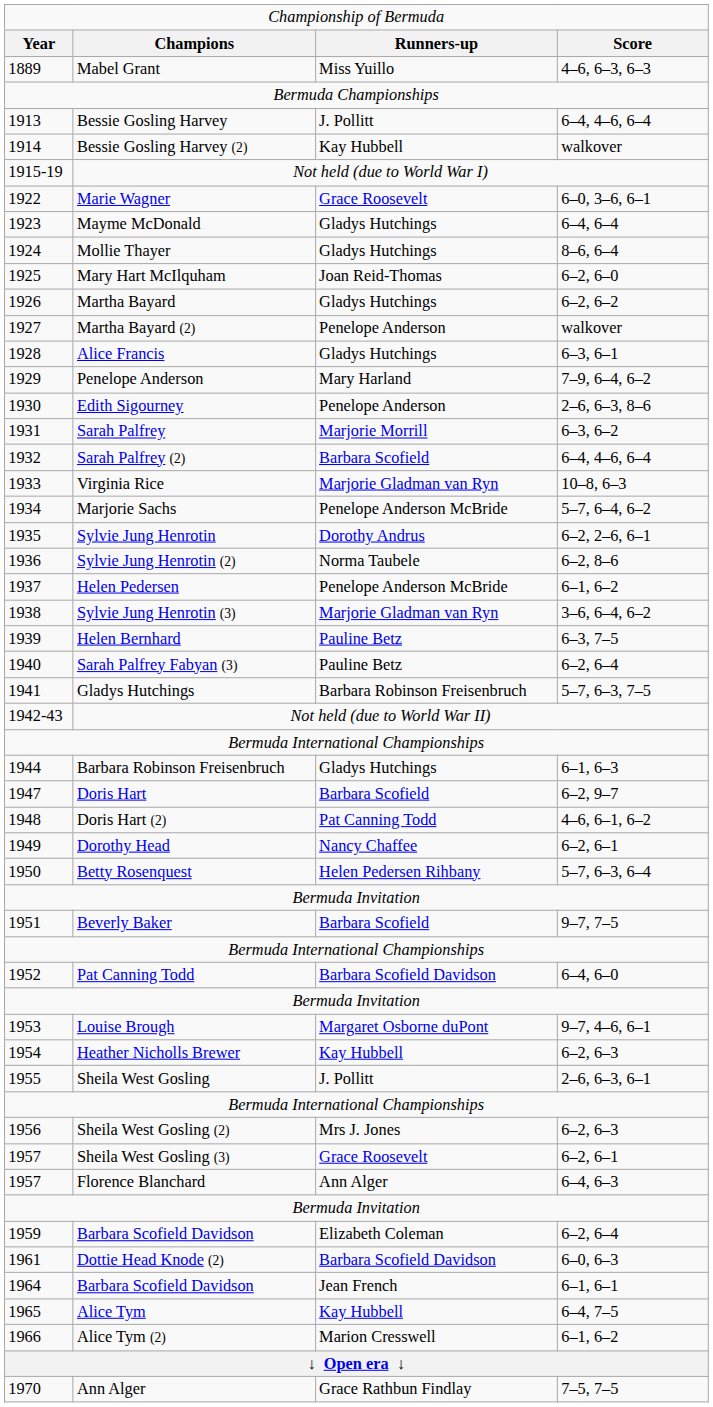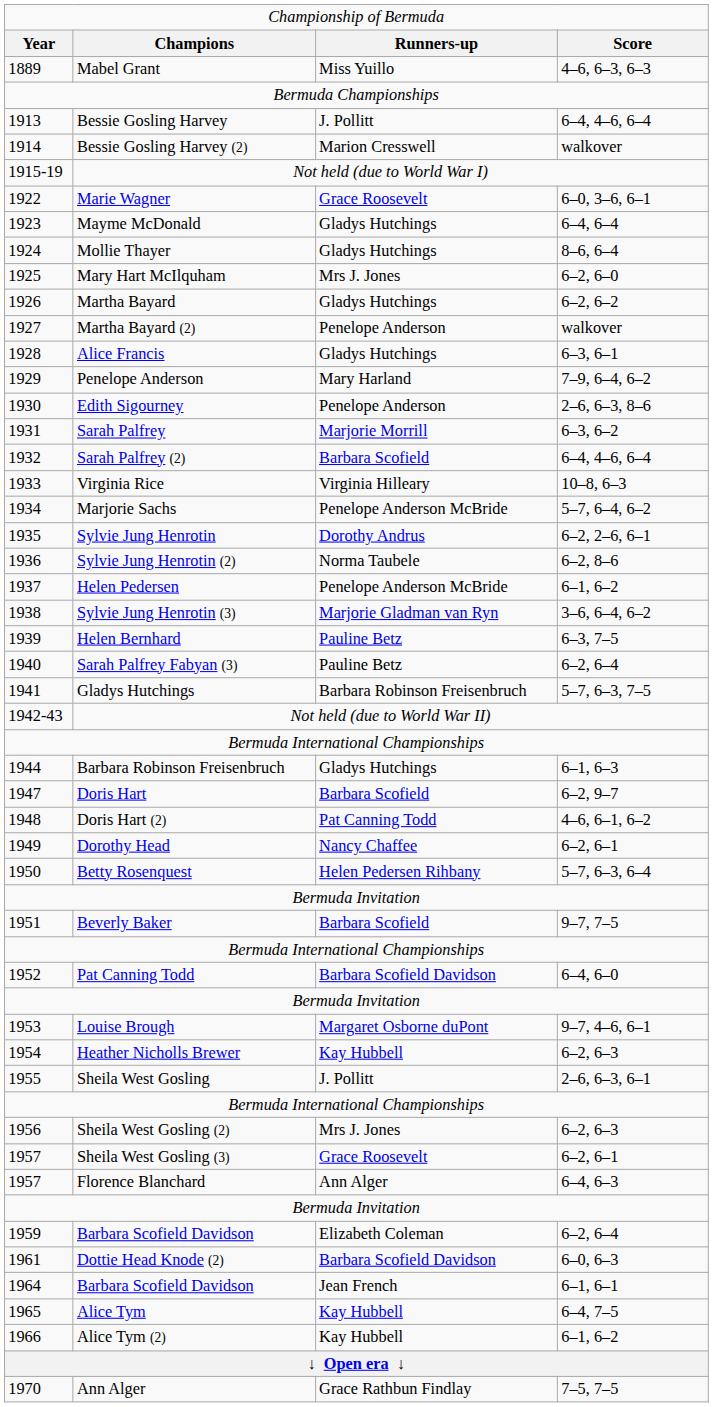 <table class="wikitable">
 <tr>
 <td colspan=4 align=center><em>Championship of Bermuda</em></td>
 </tr>
 <tr>
 <th style="width:60px;">Year</th>
 <th style="width:230px;">Champions</th>
 <th style="width:230px;">Runners-up</th>
 <th style="width:140px;">Score</th>
 </tr>
 <tr>
 <td>1889</td>
 <td> Mabel Grant</td>
 <td> Miss Yuillo</td>
 <td>4–6, 6–3, 6–3</td>
 </tr>
 <tr>
 <td colspan=4 align=center><em>Bermuda Championships</em></td>
 </tr>
 <tr>
 <td>1913</td>
 <td> Bessie Gosling Harvey</td>
 <td> J. Pollitt</td>
 <td>6–4, 4–6, 6–4</td>
 </tr>
 <tr>
 <td>1914</td>
 <td> Bessie Gosling Harvey <small>(2)</small></td>
-<td> Kay Hubbell</td>
+<td> Marion Cresswell</td>
 <td>walkover</td>
 </tr>
 <tr>
 <td>1915-19</td>
 <td colspan=4 align=center><em>Not held (due to World War I)</em></td>
 </tr>
 <tr>
 <td>1922</td>
 <td>  <a href='#'>Marie Wagner</a></td>
 <td> <a href='#'>Grace Roosevelt</a></td>
 <td>6–0, 3–6, 6–1</td>
 </tr>
 <tr>
 <td>1923</td>
 <td> Mayme McDonald</td>
 <td> Gladys Hutchings</td>
 <td>6–4, 6–4</td>
 </tr>
 <tr>
 <td>1924</td>
 <td> Mollie Thayer</td>
 <td> Gladys Hutchings</td>
 <td>8–6, 6–4</td>
 </tr>
 <tr>
 <td>1925</td>
 <td>  Mary Hart McIlquham</td>
-<td> Joan Reid-Thomas</td>
+<td> Mrs J. Jones</td>
 <td>6–2, 6–0</td>
 </tr>
 <tr>
 <td>1926</td>
 <td> Martha Bayard</td>
 <td> Gladys Hutchings</td>
 <td>6–2, 6–2</td>
 </tr>
 <tr>
 <td>1927</td>
 <td> Martha Bayard <small>(2)</small></td>
 <td> Penelope Anderson</td>
 <td>walkover</td>
 </tr>
 <tr>
 <td>1928</td>
 <td>  <a href='#'>Alice Francis</a></td>
 <td> Gladys Hutchings</td>
 <td>6–3, 6–1</td>
 </tr>
 <tr>
 <td>1929</td>
 <td>  Penelope Anderson</td>
 <td> Mary Harland</td>
 <td>7–9, 6–4, 6–2</td>
 </tr>
 <tr>
 <td>1930</td>
 <td>  <a href='#'>Edith Sigourney</a></td>
 <td> Penelope Anderson</td>
 <td>2–6, 6–3, 8–6</td>
 </tr>
 <tr>
 <td>1931</td>
 <td>  <a href='#'>Sarah Palfrey</a></td>
 <td> <a href='#'>Marjorie Morrill</a></td>
 <td>6–3, 6–2</td>
 </tr>
 <tr>
 <td>1932</td>
 <td>  <a href='#'>Sarah Palfrey</a> <small>(2)</small></td>
 <td> <a href='#'>Barbara Scofield</a></td>
 <td>6–4, 4–6, 6–4</td>
 </tr>
 <tr>
 <td>1933</td>
 <td>  Virginia Rice</td>
-<td> <a href='#'>Marjorie Gladman van Ryn</a></td>
+<td>  Virginia Hilleary</td>
 <td>10–8, 6–3</td>
 </tr>
 <tr>
 <td>1934</td>
 <td>  Marjorie Sachs</td>
 <td> Penelope Anderson McBride</td>
 <td>5–7, 6–4, 6–2</td>
 </tr>
 <tr>
 <td>1935</td>
 <td> <a href='#'>Sylvie Jung Henrotin</a></td>
 <td>  <a href='#'>Dorothy Andrus</a></td>
 <td>6–2, 2–6, 6–1</td>
 </tr>
 <tr>
 <td>1936</td>
 <td> <a href='#'>Sylvie Jung Henrotin</a> <small>(2)</small></td>
 <td>  Norma Taubele</td>
 <td>6–2, 8–6</td>
 </tr>
 <tr>
 <td>1937</td>
 <td> <a href='#'>Helen Pedersen</a></td>
 <td> Penelope Anderson McBride</td>
 <td>6–1, 6–2</td>
 </tr>
 <tr>
 <td>1938</td>
 <td> <a href='#'>Sylvie Jung Henrotin</a> <small>(3)</small></td>
 <td> <a href='#'>Marjorie Gladman van Ryn</a></td>
 <td>3–6, 6–4, 6–2</td>
 </tr>
 <tr>
 <td>1939</td>
 <td> <a href='#'>Helen Bernhard</a></td>
 <td> <a href='#'>Pauline Betz</a></td>
 <td>6–3, 7–5</td>
 </tr>
 <tr>
 <td>1940</td>
 <td> <a href='#'>Sarah Palfrey Fabyan</a> <small>(3)</small></td>
 <td> Pauline Betz</td>
 <td>6–2, 6–4</td>
 </tr>
 <tr>
 <td>1941</td>
 <td> Gladys Hutchings</td>
 <td> Barbara Robinson Freisenbruch</td>
 <td>5–7, 6–3, 7–5</td>
 </tr>
 <tr>
 <td>1942-43</td>
 <td colspan=4 align=center><em>Not held (due to World War II)</em></td>
 </tr>
 <tr>
 <td colspan=4 align=center><em>Bermuda International Championships</em></td>
 </tr>
 <tr>
 <td>1944</td>
 <td> Barbara Robinson Freisenbruch</td>
 <td> Gladys Hutchings</td>
 <td>6–1, 6–3</td>
 </tr>
 <tr>
 <td>1947</td>
 <td> <a href='#'>Doris Hart</a></td>
 <td> <a href='#'>Barbara Scofield</a></td>
 <td>6–2, 9–7</td>
 </tr>
 <tr>
 <td>1948</td>
 <td> Doris Hart <small>(2)</small></td>
 <td> <a href='#'>Pat Canning Todd</a></td>
 <td>4–6, 6–1, 6–2</td>
 </tr>
 <tr>
 <td>1949</td>
 <td> <a href='#'>Dorothy Head</a></td>
 <td> <a href='#'>Nancy Chaffee</a></td>
 <td>6–2, 6–1</td>
 </tr>
 <tr>
 <td>1950</td>
 <td> <a href='#'>Betty Rosenquest</a></td>
 <td> <a href='#'>Helen Pedersen Rihbany</a></td>
 <td>5–7, 6–3, 6–4</td>
 </tr>
 <tr>
 <td colspan=4 align=center><em>Bermuda Invitation</em></td>
 </tr>
 <tr>
 <td>1951</td>
 <td> <a href='#'>Beverly Baker</a></td>
 <td> <a href='#'>Barbara Scofield</a></td>
 <td>9–7, 7–5</td>
 </tr>
 <tr>
 <td colspan=4 align=center><em>Bermuda International Championships</em></td>
 </tr>
 <tr>
 <td>1952</td>
 <td> <a href='#'>Pat Canning Todd</a></td>
 <td> <a href='#'>Barbara Scofield Davidson</a></td>
 <td>6–4, 6–0</td>
 </tr>
 <tr>
 <td colspan=4 align=center><em>Bermuda Invitation</em></td>
 </tr>
 <tr>
 <td>1953</td>
 <td> <a href='#'>Louise Brough</a></td>
 <td> <a href='#'>Margaret Osborne duPont</a></td>
 <td>9–7, 4–6, 6–1</td>
 </tr>
 <tr>
 <td>1954</td>
 <td> <a href='#'>Heather Nicholls Brewer</a></td>
 <td> <a href='#'>Kay Hubbell</a></td>
 <td>6–2, 6–3</td>
 </tr>
 <tr>
 <td>1955</td>
 <td> Sheila West Gosling</td>
 <td> J. Pollitt</td>
 <td>2–6, 6–3, 6–1</td>
 </tr>
 <tr>
 <td colspan=4 align=center><em>Bermuda International Championships</em></td>
 </tr>
 <tr>
 <td>1956</td>
 <td>  Sheila West Gosling <small>(2)</small></td>
 <td> Mrs J. Jones</td>
 <td>6–2, 6–3</td>
 </tr>
 <tr>
 <td>1957</td>
 <td>  Sheila West Gosling <small>(3)</small></td>
 <td> <a href='#'>Grace Roosevelt</a></td>
 <td>6–2, 6–1</td>
 </tr>
 <tr>
 <td>1957</td>
 <td>  Florence Blanchard</td>
 <td>  Ann Alger</td>
 <td>6–4, 6–3</td>
 </tr>
 <tr>
 <td colspan=4 align=center><em>Bermuda Invitation</em></td>
 </tr>
 <tr>
 <td>1959</td>
 <td>  <a href='#'>Barbara Scofield Davidson</a></td>
 <td>  Elizabeth Coleman</td>
 <td>6–2, 6–4</td>
 </tr>
 <tr>
 <td>1961</td>
 <td>  <a href='#'>Dottie Head Knode</a> <small>(2)</small></td>
 <td> <a href='#'>Barbara Scofield Davidson</a></td>
 <td>6–0, 6–3</td>
 </tr>
 <tr>
 <td>1964</td>
 <td>  <a href='#'>Barbara Scofield Davidson</a></td>
 <td> Jean French</td>
 <td>6–1, 6–1</td>
 </tr>
 <tr>
 <td>1965</td>
 <td>  <a href='#'>Alice Tym</a></td>
 <td>  <a href='#'>Kay Hubbell</a></td>
 <td>6–4, 7–5</td>
 </tr>
 <tr>
 <td>1966</td>
 <td>  Alice Tym <small>(2)</small></td>
-<td> Marion Cresswell</td>
+<td> Kay Hubbell</td>
 <td>6–1, 6–2</td>
 </tr>
 <tr>
 <th colspan=4 align=center>↓  <a href='#'>Open era</a>  ↓</th>
 </tr>
 <tr>
 <td>1970</td>
 <td> Ann Alger</td>
 <td>  Grace Rathbun Findlay</td>
 <td>7–5, 7–5</td>
 </tr>
 </table>
